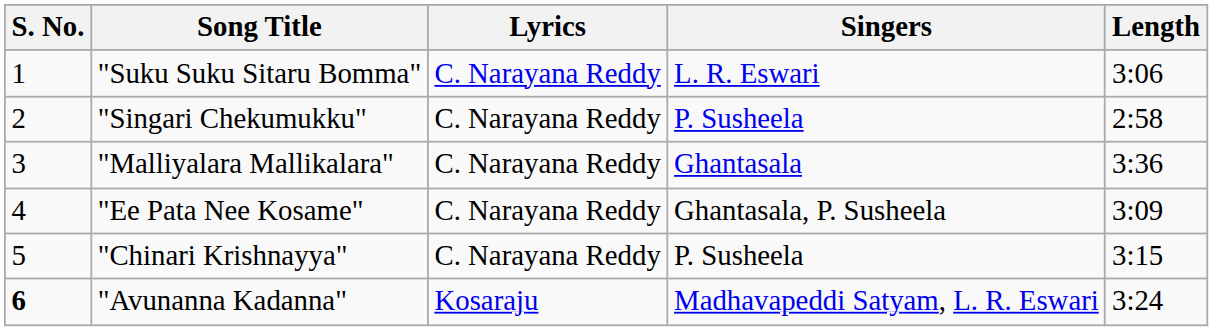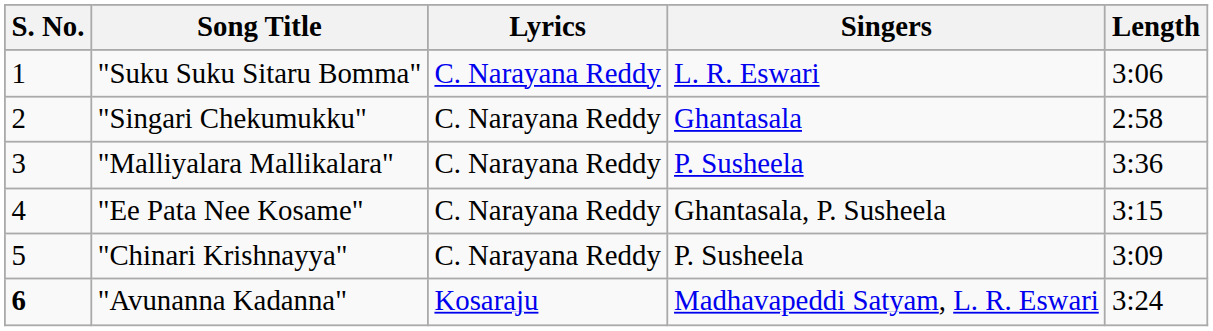 <table class="wikitable">
 <tr>
 <th>S. No.</th>
 <th>Song Title</th>
 <th>Lyrics</th>
 <th>Singers</th>
 <th>Length</th>
 </tr>
 <tr>
 <td>1</td>
 <td>"Suku Suku Sitaru Bomma"</td>
 <td><a href='#'>C. Narayana Reddy</a></td>
 <td><a href='#'>L. R. Eswari</a></td>
 <td>3:06</td>
 </tr>
 <tr>
 <td>2</td>
 <td>"Singari Chekumukku"</td>
 <td>C. Narayana Reddy</td>
-<td><a href='#'>P. Susheela</a></td>
+<td><a href='#'>Ghantasala</a></td>
 <td>2:58</td>
 </tr>
 <tr>
 <td>3</td>
 <td>"Malliyalara Mallikalara"</td>
 <td>C. Narayana Reddy</td>
-<td><a href='#'>Ghantasala</a></td>
+<td><a href='#'>P. Susheela</a></td>
 <td>3:36</td>
 </tr>
 <tr>
 <td>4</td>
 <td>"Ee Pata Nee Kosame"</td>
 <td>C. Narayana Reddy</td>
 <td>Ghantasala, P. Susheela</td>
-<td>3:09</td>
+<td>3:15</td>
 </tr>
 <tr>
 <td>5</td>
 <td>"Chinari Krishnayya"</td>
 <td>C. Narayana Reddy</td>
 <td>P. Susheela</td>
-<td>3:15</td>
+<td>3:09</td>
 </tr>
 <tr>
 <td><strong>6</strong></td>
 <td>"Avunanna Kadanna"</td>
 <td><a href='#'>Kosaraju</a></td>
 <td><a href='#'>Madhavapeddi Satyam</a>, <a href='#'>L. R. Eswari</a></td>
 <td>3:24</td>
 </tr>
 </table>
